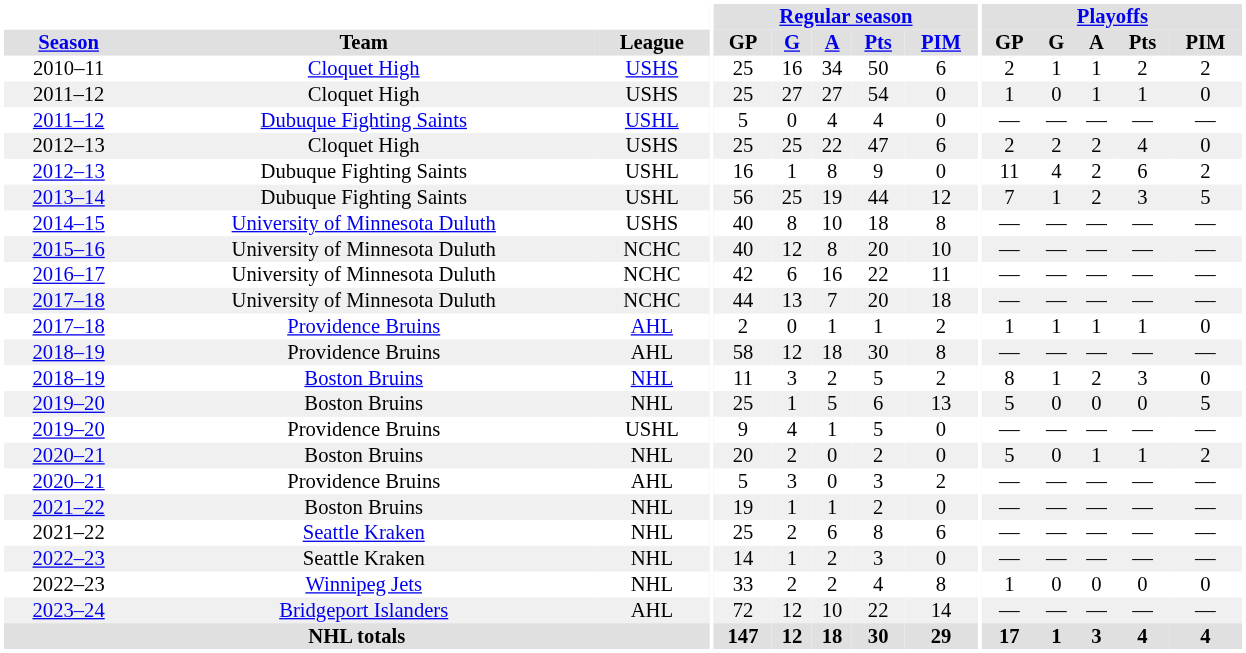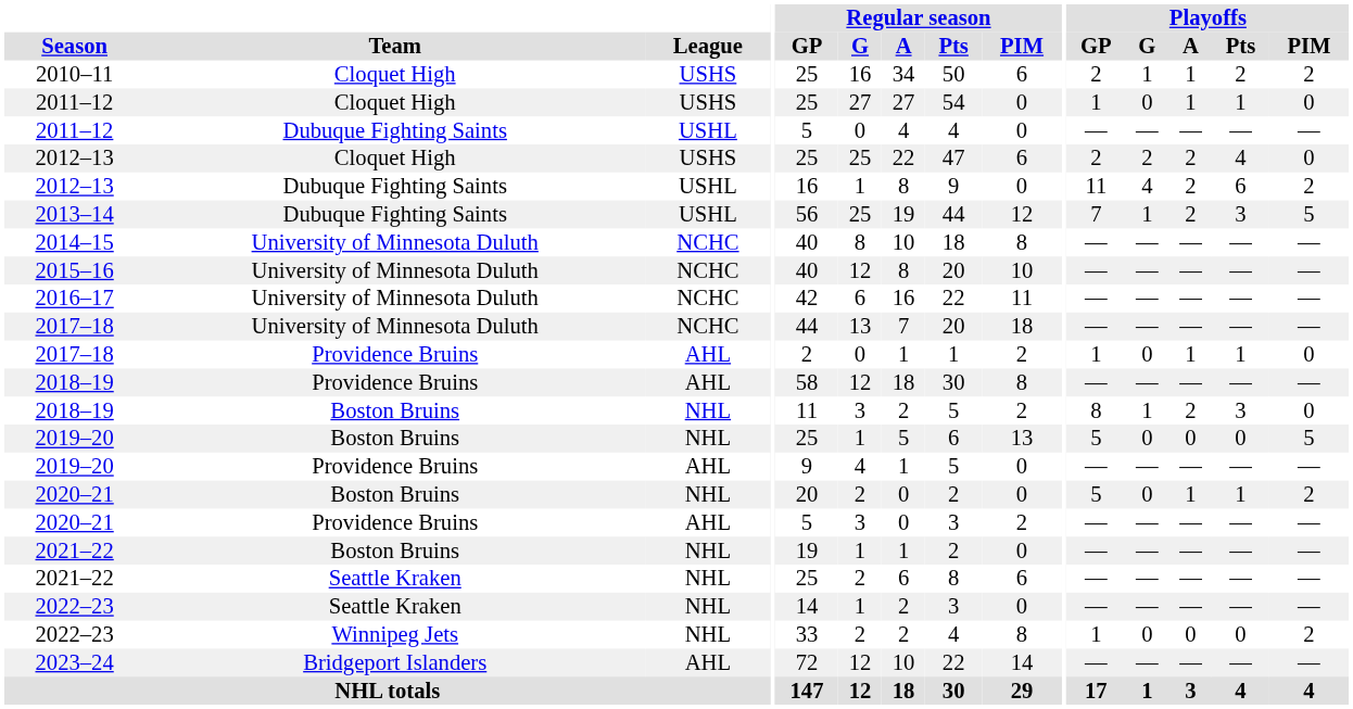 <table border="0" cellpadding="1" cellspacing="0" style="text-align:center; width:60em">
 <tr bgcolor="#e0e0e0">
 <th colspan="3" bgcolor="#ffffff"></th>
 <th rowspan="99" bgcolor="#ffffff"></th>
 <th colspan="5"><a href='#'>Regular season</a></th>
 <th rowspan="99" bgcolor="#ffffff"></th>
 <th colspan="5"><a href='#'>Playoffs</a></th>
 </tr>
 <tr bgcolor="#e0e0e0">
 <th><a href='#'>Season</a></th>
 <th>Team</th>
 <th>League</th>
 <th>GP</th>
 <th><a href='#'>G</a></th>
 <th><a href='#'>A</a></th>
 <th><a href='#'>Pts</a></th>
 <th><a href='#'>PIM</a></th>
 <th>GP</th>
 <th>G</th>
 <th>A</th>
 <th>Pts</th>
 <th>PIM</th>
 </tr>
 <tr>
 <td>2010–11</td>
 <td><a href='#'>Cloquet High</a></td>
 <td><a href='#'>USHS</a></td>
 <td>25</td>
 <td>16</td>
 <td>34</td>
 <td>50</td>
 <td>6</td>
 <td>2</td>
 <td>1</td>
 <td>1</td>
 <td>2</td>
 <td>2</td>
 </tr>
 <tr bgcolor="#f0f0f0">
 <td>2011–12</td>
 <td>Cloquet High</td>
 <td>USHS</td>
 <td>25</td>
 <td>27</td>
 <td>27</td>
 <td>54</td>
 <td>0</td>
 <td>1</td>
 <td>0</td>
 <td>1</td>
 <td>1</td>
 <td>0</td>
 </tr>
 <tr>
 <td><a href='#'>2011–12</a></td>
 <td><a href='#'>Dubuque Fighting Saints</a></td>
 <td><a href='#'>USHL</a></td>
 <td>5</td>
 <td>0</td>
 <td>4</td>
 <td>4</td>
 <td>0</td>
 <td>—</td>
 <td>—</td>
 <td>—</td>
 <td>—</td>
 <td>—</td>
 </tr>
 <tr bgcolor="#f0f0f0">
 <td>2012–13</td>
 <td>Cloquet High</td>
 <td>USHS</td>
 <td>25</td>
 <td>25</td>
 <td>22</td>
 <td>47</td>
 <td>6</td>
 <td>2</td>
 <td>2</td>
 <td>2</td>
 <td>4</td>
 <td>0</td>
 </tr>
 <tr>
 <td><a href='#'>2012–13</a></td>
 <td>Dubuque Fighting Saints</td>
 <td>USHL</td>
 <td>16</td>
 <td>1</td>
 <td>8</td>
 <td>9</td>
 <td>0</td>
 <td>11</td>
 <td>4</td>
 <td>2</td>
 <td>6</td>
 <td>2</td>
 </tr>
 <tr bgcolor="#f0f0f0">
 <td><a href='#'>2013–14</a></td>
 <td>Dubuque Fighting Saints</td>
 <td>USHL</td>
 <td>56</td>
 <td>25</td>
 <td>19</td>
 <td>44</td>
 <td>12</td>
 <td>7</td>
 <td>1</td>
 <td>2</td>
 <td>3</td>
 <td>5</td>
 </tr>
 <tr>
 <td><a href='#'>2014–15</a></td>
 <td><a href='#'>University of Minnesota Duluth</a></td>
-<td>USHS</td>
+<td><a href='#'>NCHC</a></td>
 <td>40</td>
 <td>8</td>
 <td>10</td>
 <td>18</td>
 <td>8</td>
 <td>—</td>
 <td>—</td>
 <td>—</td>
 <td>—</td>
 <td>—</td>
 </tr>
 <tr bgcolor="#f0f0f0">
 <td><a href='#'>2015–16</a></td>
 <td>University of Minnesota Duluth</td>
 <td>NCHC</td>
 <td>40</td>
 <td>12</td>
 <td>8</td>
 <td>20</td>
 <td>10</td>
 <td>—</td>
 <td>—</td>
 <td>—</td>
 <td>—</td>
 <td>—</td>
 </tr>
 <tr>
 <td><a href='#'>2016–17</a></td>
 <td>University of Minnesota Duluth</td>
 <td>NCHC</td>
 <td>42</td>
 <td>6</td>
 <td>16</td>
 <td>22</td>
 <td>11</td>
 <td>—</td>
 <td>—</td>
 <td>—</td>
 <td>—</td>
 <td>—</td>
 </tr>
 <tr bgcolor="#f0f0f0">
 <td><a href='#'>2017–18</a></td>
 <td>University of Minnesota Duluth</td>
 <td>NCHC</td>
 <td>44</td>
 <td>13</td>
 <td>7</td>
 <td>20</td>
 <td>18</td>
 <td>—</td>
 <td>—</td>
 <td>—</td>
 <td>—</td>
 <td>—</td>
 </tr>
 <tr>
 <td><a href='#'>2017–18</a></td>
 <td><a href='#'>Providence Bruins</a></td>
 <td><a href='#'>AHL</a></td>
 <td>2</td>
 <td>0</td>
 <td>1</td>
 <td>1</td>
 <td>2</td>
 <td>1</td>
-<td>1</td>
+<td>0</td>
 <td>1</td>
 <td>1</td>
 <td>0</td>
 </tr>
 <tr bgcolor="#f0f0f0">
 <td><a href='#'>2018–19</a></td>
 <td>Providence Bruins</td>
 <td>AHL</td>
 <td>58</td>
 <td>12</td>
 <td>18</td>
 <td>30</td>
 <td>8</td>
 <td>—</td>
 <td>—</td>
 <td>—</td>
 <td>—</td>
 <td>—</td>
 </tr>
 <tr>
 <td><a href='#'>2018–19</a></td>
 <td><a href='#'>Boston Bruins</a></td>
 <td><a href='#'>NHL</a></td>
 <td>11</td>
 <td>3</td>
 <td>2</td>
 <td>5</td>
 <td>2</td>
 <td>8</td>
 <td>1</td>
 <td>2</td>
 <td>3</td>
 <td>0</td>
 </tr>
 <tr bgcolor="#f0f0f0">
 <td><a href='#'>2019–20</a></td>
 <td>Boston Bruins</td>
 <td>NHL</td>
 <td>25</td>
 <td>1</td>
 <td>5</td>
 <td>6</td>
 <td>13</td>
 <td>5</td>
 <td>0</td>
 <td>0</td>
 <td>0</td>
 <td>5</td>
 </tr>
 <tr>
 <td><a href='#'>2019–20</a></td>
 <td>Providence Bruins</td>
-<td>USHL</td>
+<td>AHL</td>
 <td>9</td>
 <td>4</td>
 <td>1</td>
 <td>5</td>
 <td>0</td>
 <td>—</td>
 <td>—</td>
 <td>—</td>
 <td>—</td>
 <td>—</td>
 </tr>
 <tr bgcolor="#f0f0f0">
 <td><a href='#'>2020–21</a></td>
 <td>Boston Bruins</td>
 <td>NHL</td>
 <td>20</td>
 <td>2</td>
 <td>0</td>
 <td>2</td>
 <td>0</td>
 <td>5</td>
 <td>0</td>
 <td>1</td>
 <td>1</td>
 <td>2</td>
 </tr>
 <tr>
 <td><a href='#'>2020–21</a></td>
 <td>Providence Bruins</td>
 <td>AHL</td>
 <td>5</td>
 <td>3</td>
 <td>0</td>
 <td>3</td>
 <td>2</td>
 <td>—</td>
 <td>—</td>
 <td>—</td>
 <td>—</td>
 <td>—</td>
 </tr>
 <tr bgcolor="#f0f0f0">
 <td><a href='#'>2021–22</a></td>
 <td>Boston Bruins</td>
 <td>NHL</td>
 <td>19</td>
 <td>1</td>
 <td>1</td>
 <td>2</td>
 <td>0</td>
 <td>—</td>
 <td>—</td>
 <td>—</td>
 <td>—</td>
 <td>—</td>
 </tr>
 <tr>
 <td>2021–22</td>
 <td><a href='#'>Seattle Kraken</a></td>
 <td>NHL</td>
 <td>25</td>
 <td>2</td>
 <td>6</td>
 <td>8</td>
 <td>6</td>
 <td>—</td>
 <td>—</td>
 <td>—</td>
 <td>—</td>
 <td>—</td>
 </tr>
 <tr bgcolor="#f0f0f0">
 <td><a href='#'>2022–23</a></td>
 <td>Seattle Kraken</td>
 <td>NHL</td>
 <td>14</td>
 <td>1</td>
 <td>2</td>
 <td>3</td>
 <td>0</td>
 <td>—</td>
 <td>—</td>
 <td>—</td>
 <td>—</td>
 <td>—</td>
 </tr>
 <tr>
 <td>2022–23</td>
 <td><a href='#'>Winnipeg Jets</a></td>
 <td>NHL</td>
 <td>33</td>
 <td>2</td>
 <td>2</td>
 <td>4</td>
 <td>8</td>
 <td>1</td>
 <td>0</td>
 <td>0</td>
 <td>0</td>
-<td>0</td>
+<td>2</td>
 </tr>
 <tr bgcolor="#f0f0f0">
 <td><a href='#'>2023–24</a></td>
 <td><a href='#'>Bridgeport Islanders</a></td>
 <td>AHL</td>
 <td>72</td>
 <td>12</td>
 <td>10</td>
 <td>22</td>
 <td>14</td>
 <td>—</td>
 <td>—</td>
 <td>—</td>
 <td>—</td>
 <td>—</td>
 </tr>
 <tr bgcolor="#e0e0e0">
 <th colspan="3">NHL totals</th>
 <th>147</th>
 <th>12</th>
 <th>18</th>
 <th>30</th>
 <th>29</th>
 <th>17</th>
 <th>1</th>
 <th>3</th>
 <th>4</th>
 <th>4</th>
 </tr>
 </table>
